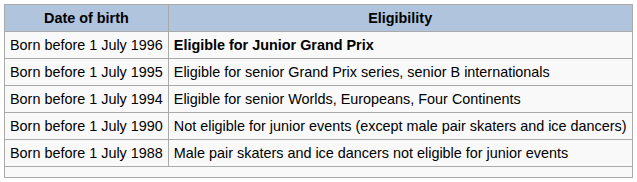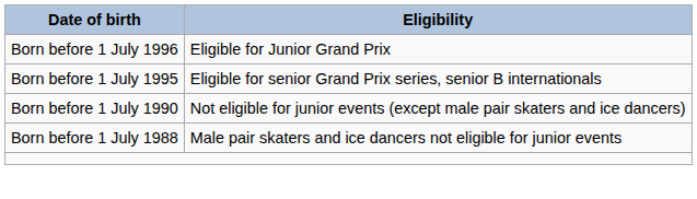 <table border="2" cellpadding="5" cellspacing="0" style="margin: 1em 1em 1em 0; background: #f9f9f9; border: 1px #aaa solid; border-collapse: collapse; font-size: 90%;">
 <tr bgcolor="#B0C4DE" align="center">
 <th>Date of birth</th>
 <th>Eligibility</th>
 </tr>
 <tr>
 <td>Born before 1 July 1996</td>
-<td><strong>Eligible for Junior Grand Prix</strong></td>
+<td>Eligible for Junior Grand Prix</td>
 </tr>
 <tr>
 <td>Born before 1 July 1995</td>
 <td>Eligible for senior Grand Prix series, senior B internationals</td>
-</tr>
-<tr>
-<td>Born before 1 July 1994</td>
-<td>Eligible for senior Worlds, Europeans, Four Continents</td>
 </tr>
 <tr>
 <td>Born before 1 July 1990</td>
 <td>Not eligible for junior events (except male pair skaters and ice dancers)</td>
 </tr>
 <tr>
 <td>Born before 1 July 1988</td>
 <td>Male pair skaters and ice dancers not eligible for junior events</td>
 </tr>
 <tr>
 <td colspan=2 align=center></td>
 </tr>
 </table>
